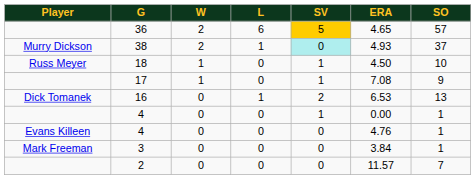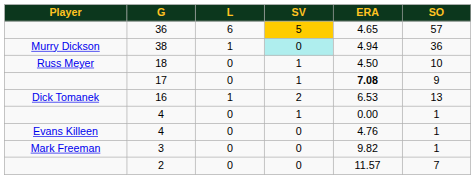 <table class="wikitable sortable">
 <tr>
 <th style="background:#0C371D;color:#ffc322;" width="16%">Player</th>
 <th style="background:#0C371D;color:#ffc322;" width="9%">G</th>
-<th style="background:#0C371D;color:#ffc322;" width="9%">W</th>
 <th style="background:#0C371D;color:#ffc322;" width="9%">L</th>
 <th style="background:#0C371D;color:#ffc322;" width="9%">SV</th>
 <th style="background:#0C371D;color:#ffc322;" width="9%">ERA</th>
 <th style="background:#0C371D;color:#ffc322;" width="9%">SO</th>
 </tr>
 <tr align="center">
 <td></td>
 <td>36</td>
-<td>2</td>
 <td>6</td>
 <td bgcolor="#FFCC00">5</td>
 <td>4.65</td>
 <td>57</td>
 </tr>
 <tr align=center>
 <td><a href='#'>Murry Dickson</a></td>
 <td>38</td>
-<td>2</td>
 <td>1</td>
 <td style="background: paleturquoise;">0</td>
-<td>4.93</td>
-<td>37</td>
+<td>4.94</td>
+<td>36</td>
 </tr>
 <tr align=center>
 <td><a href='#'>Russ Meyer</a></td>
 <td>18</td>
-<td>1</td>
 <td>0</td>
 <td>1</td>
 <td>4.50</td>
 <td>10</td>
 </tr>
 <tr align=center>
 <td></td>
 <td>17</td>
-<td>1</td>
 <td>0</td>
 <td>1</td>
-<td>7.08</td>
+<td><strong>7.08</strong></td>
 <td>9</td>
 </tr>
 <tr align="center">
 <td><a href='#'>Dick Tomanek</a></td>
 <td>16</td>
-<td>0</td>
 <td>1</td>
 <td>2</td>
 <td>6.53</td>
 <td>13</td>
 </tr>
 <tr align=center>
 <td></td>
 <td>4</td>
-<td>0</td>
 <td>0</td>
 <td>1</td>
 <td>0.00</td>
 <td>1</td>
 </tr>
 <tr align="center">
 <td><a href='#'>Evans Killeen</a></td>
 <td>4</td>
 <td>0</td>
 <td>0</td>
-<td>0</td>
 <td>4.76</td>
 <td>1</td>
 </tr>
 <tr align=center>
 <td><a href='#'>Mark Freeman</a></td>
 <td>3</td>
 <td>0</td>
 <td>0</td>
-<td>0</td>
-<td>3.84</td>
+<td>9.82</td>
 <td>1</td>
 </tr>
 <tr align=center>
 <td></td>
 <td>2</td>
 <td>0</td>
 <td>0</td>
-<td>0</td>
 <td>11.57</td>
 <td>7</td>
 </tr>
 </table>
